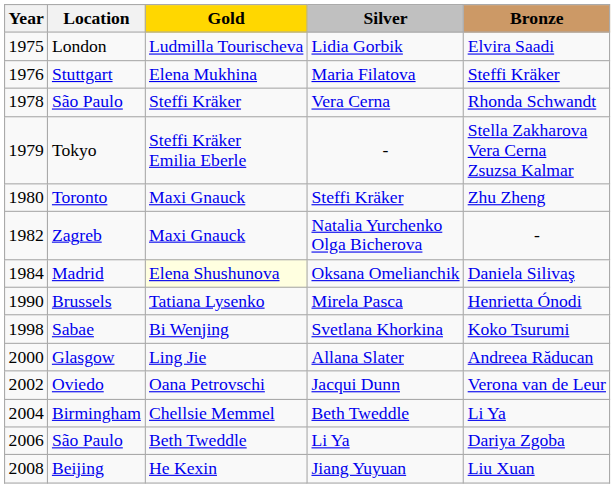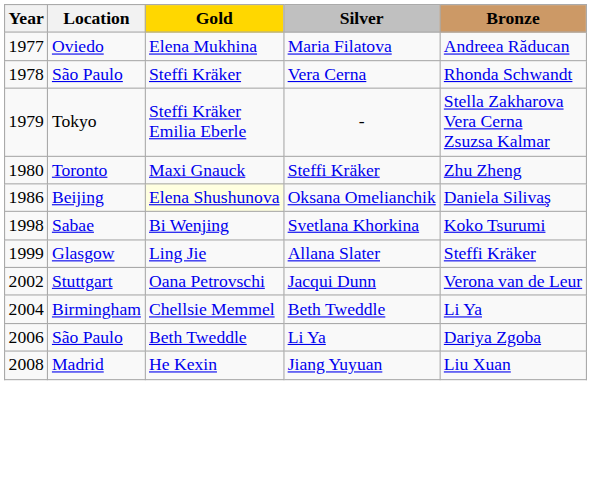 <table class="wikitable">
 <tr>
 <th>Year</th>
 <th>Location</th>
 <th style="background-color:gold;">Gold</th>
 <th style="background-color:silver;">Silver</th>
 <th style="background-color:#cc9966;">Bronze</th>
 </tr>
 <tr>
-<td>1975</td>
-<td> London</td>
-<td> <a href='#'>Ludmilla Tourischeva</a></td>
-<td> <a href='#'>Lidia Gorbik</a></td>
-<td> <a href='#'>Elvira Saadi</a></td>
-</tr>
-<tr>
-<td>1976</td>
-<td> <a href='#'>Stuttgart</a></td>
+<td>1977</td>
+<td> <a href='#'>Oviedo</a></td>
 <td> <a href='#'>Elena Mukhina</a></td>
 <td> <a href='#'>Maria Filatova</a></td>
-<td> <a href='#'>Steffi Kräker</a></td>
+<td> <a href='#'>Andreea Răducan</a></td>
 </tr>
 <tr>
 <td>1978</td>
 <td> <a href='#'>São Paulo</a></td>
 <td> <a href='#'>Steffi Kräker</a></td>
 <td> <a href='#'>Vera Cerna</a></td>
 <td> <a href='#'>Rhonda Schwandt</a></td>
 </tr>
 <tr>
 <td>1979</td>
 <td> Tokyo</td>
 <td> <a href='#'>Steffi Kräker</a> <br>  <a href='#'>Emilia Eberle</a></td>
 <td align="center">-</td>
 <td> <a href='#'>Stella Zakharova</a> <br>  <a href='#'>Vera Cerna</a> <br>  <a href='#'>Zsuzsa Kalmar</a></td>
 </tr>
 <tr>
 <td>1980</td>
 <td> <a href='#'>Toronto</a></td>
 <td> <a href='#'>Maxi Gnauck</a></td>
 <td> <a href='#'>Steffi Kräker</a></td>
 <td> <a href='#'>Zhu Zheng</a></td>
 </tr>
 <tr>
-<td>1982</td>
-<td> <a href='#'>Zagreb</a></td>
-<td> <a href='#'>Maxi Gnauck</a></td>
-<td> <a href='#'>Natalia Yurchenko</a> <br>  <a href='#'>Olga Bicherova</a></td>
-<td align="center">-</td>
-</tr>
-<tr>
-<td>1984</td>
-<td> <a href='#'>Madrid</a></td>
+<td>1986</td>
+<td> <a href='#'>Beijing</a></td>
 <td style="background: lightyellow;"> <a href='#'>Elena Shushunova</a></td>
 <td> <a href='#'>Oksana Omelianchik</a></td>
 <td> <a href='#'>Daniela Silivaş</a></td>
-</tr>
-<tr>
-<td>1990</td>
-<td> <a href='#'>Brussels</a></td>
-<td> <a href='#'>Tatiana Lysenko</a></td>
-<td> <a href='#'>Mirela Pasca</a></td>
-<td> <a href='#'>Henrietta Ónodi</a></td>
 </tr>
 <tr>
 <td>1998</td>
 <td> <a href='#'>Sabae</a></td>
 <td> <a href='#'>Bi Wenjing</a></td>
 <td> <a href='#'>Svetlana Khorkina</a></td>
 <td> <a href='#'>Koko Tsurumi</a></td>
 </tr>
 <tr>
-<td>2000</td>
+<td>1999</td>
 <td> <a href='#'>Glasgow</a></td>
 <td> <a href='#'>Ling Jie</a></td>
 <td> <a href='#'>Allana Slater</a></td>
-<td> <a href='#'>Andreea Răducan</a></td>
+<td> <a href='#'>Steffi Kräker</a></td>
 </tr>
 <tr>
 <td>2002</td>
-<td> <a href='#'>Oviedo</a></td>
+<td> <a href='#'>Stuttgart</a></td>
 <td> <a href='#'>Oana Petrovschi</a></td>
 <td> <a href='#'>Jacqui Dunn</a></td>
 <td> <a href='#'>Verona van de Leur</a></td>
 </tr>
 <tr>
 <td>2004</td>
 <td> <a href='#'>Birmingham</a></td>
 <td> <a href='#'>Chellsie Memmel</a></td>
 <td> <a href='#'>Beth Tweddle</a></td>
 <td> <a href='#'>Li Ya</a></td>
 </tr>
 <tr>
 <td>2006</td>
 <td> <a href='#'>São Paulo</a></td>
 <td> <a href='#'>Beth Tweddle</a></td>
 <td> <a href='#'>Li Ya</a></td>
 <td> <a href='#'>Dariya Zgoba</a></td>
 </tr>
 <tr>
 <td>2008</td>
-<td> <a href='#'>Beijing</a></td>
+<td> <a href='#'>Madrid</a></td>
 <td> <a href='#'>He Kexin</a></td>
 <td> <a href='#'>Jiang Yuyuan</a></td>
 <td> <a href='#'>Liu Xuan</a></td>
 </tr>
 </table>
